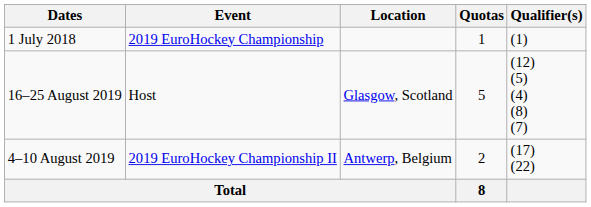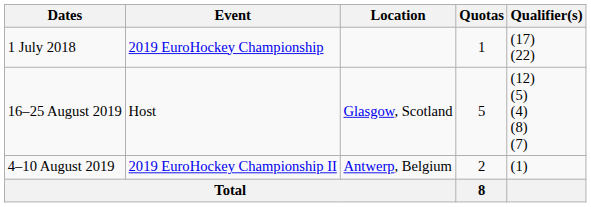 <table class=wikitable>
 <tr>
 <th>Dates</th>
 <th>Event</th>
 <th>Location</th>
 <th>Quotas</th>
 <th>Qualifier(s)</th>
 </tr>
 <tr>
 <td>1 July 2018</td>
 <td><a href='#'>2019 EuroHockey Championship</a></td>
 <td></td>
 <td align=center>1</td>
-<td> (1)</td>
+<td> (17)<br> (22)</td>
 </tr>
 <tr>
 <td>16–25 August 2019</td>
 <td>Host</td>
 <td><a href='#'>Glasgow</a>, Scotland</td>
 <td align=center>5</td>
 <td> (12)<br> (5)<br> (4)<br> (8)<br> (7)</td>
 </tr>
 <tr>
 <td>4–10 August 2019</td>
 <td><a href='#'>2019 EuroHockey Championship II</a></td>
 <td><a href='#'>Antwerp</a>, Belgium</td>
 <td align=center>2</td>
-<td> (17)<br> (22)</td>
+<td> (1)</td>
 </tr>
 <tr>
 <th colspan=3>Total</th>
 <th>8</th>
 <th></th>
 </tr>
 </table>
